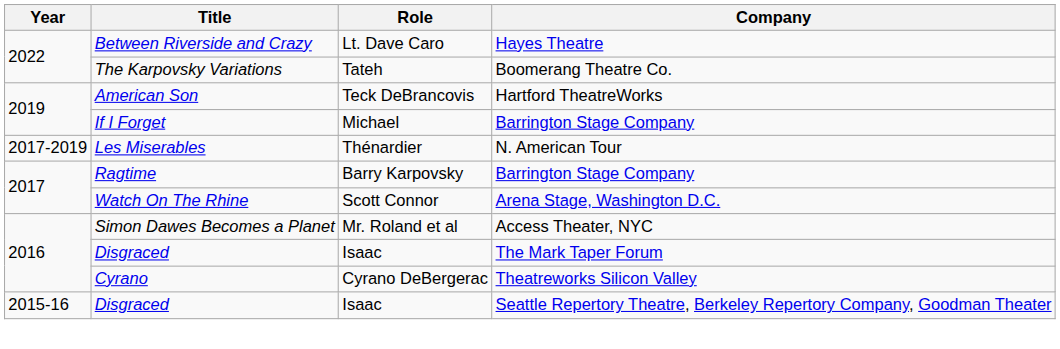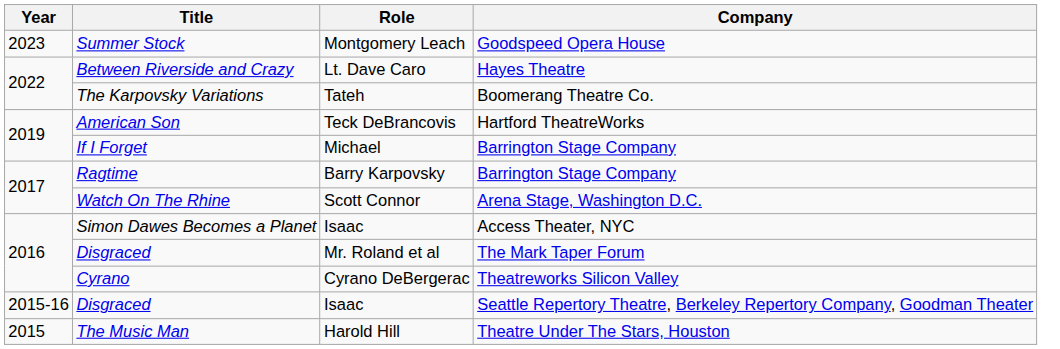 <table class="wikitable sortable">
 <tr>
 <th>Year</th>
 <th>Title</th>
 <th>Role</th>
 <th>Company</th>
+</tr>
+<tr>
+<td>2023</td>
+<td><em><a href='#'>Summer Stock</a></em></td>
+<td>Montgomery Leach</td>
+<td><a href='#'>Goodspeed Opera House</a></td>
 </tr>
 <tr>
 <td rowspan="2">2022</td>
 <td><em><a href='#'>Between Riverside and Crazy</a></em></td>
 <td>Lt. Dave Caro</td>
 <td><a href='#'>Hayes Theatre</a></td>
 </tr>
 <tr>
 <td><em>The Karpovsky Variations</em></td>
 <td>Tateh</td>
 <td>Boomerang Theatre Co.</td>
 </tr>
 <tr>
 <td rowspan="2">2019</td>
 <td><em><a href='#'>American Son</a></em></td>
 <td>Teck DeBrancovis</td>
 <td>Hartford TheatreWorks</td>
 </tr>
 <tr>
 <td><em><a href='#'>If I Forget</a></em></td>
 <td>Michael</td>
 <td><a href='#'>Barrington Stage Company</a></td>
 </tr>
 <tr>
-<td>2017-2019</td>
-<td><em><a href='#'>Les Miserables</a></em></td>
-<td>Thénardier</td>
-<td>N. American Tour</td>
-</tr>
-<tr>
 <td rowspan="2">2017</td>
 <td><em><a href='#'>Ragtime</a></em></td>
 <td>Barry Karpovsky</td>
 <td><a href='#'>Barrington Stage Company</a></td>
 </tr>
 <tr>
 <td><em><a href='#'>Watch On The Rhine</a></em></td>
 <td>Scott Connor</td>
 <td><a href='#'>Arena Stage, Washington D.C.</a></td>
 </tr>
 <tr>
 <td rowspan="3">2016</td>
 <td><em>Simon Dawes Becomes a Planet</em></td>
-<td>Mr. Roland et al</td>
+<td>Isaac</td>
 <td>Access Theater, NYC</td>
 </tr>
 <tr>
 <td><em><a href='#'>Disgraced</a></em></td>
-<td>Isaac</td>
+<td>Mr. Roland et al</td>
 <td><a href='#'>The Mark Taper Forum</a></td>
 </tr>
 <tr>
 <td><em><a href='#'>Cyrano</a></em></td>
 <td>Cyrano DeBergerac</td>
 <td><a href='#'>Theatreworks Silicon Valley</a></td>
 </tr>
 <tr>
 <td>2015-16</td>
 <td><em><a href='#'>Disgraced</a></em></td>
 <td>Isaac</td>
 <td><a href='#'>Seattle Repertory Theatre</a>, <a href='#'>Berkeley Repertory Company</a>, <a href='#'>Goodman Theater</a></td>
 </tr>
+<tr>
+<td>2015</td>
+<td><em><a href='#'>The Music Man</a></em></td>
+<td>Harold Hill</td>
+<td><a href='#'>Theatre Under The Stars, Houston</a></td>
+</tr>
 </table>
